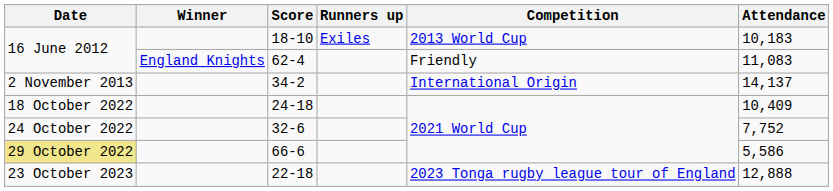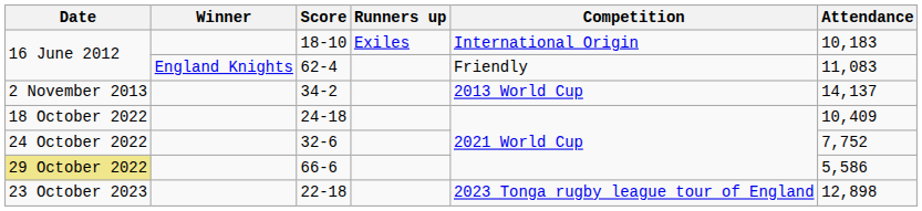 <table class="wikitable">
 <tr>
 <th>Date</th>
 <th>Winner</th>
 <th>Score</th>
 <th>Runners up</th>
 <th>Competition</th>
 <th>Attendance</th>
 </tr>
 <tr>
 <td rowspan="2">16 June 2012</td>
 <td></td>
 <td>18-10</td>
 <td><a href='#'>Exiles</a></td>
-<td><a href='#'>2013 World Cup</a></td>
+<td><a href='#'>International Origin</a></td>
 <td>10,183</td>
 </tr>
 <tr>
 <td> <a href='#'>England Knights</a></td>
 <td>62-4</td>
 <td></td>
 <td>Friendly</td>
 <td>11,083</td>
 </tr>
 <tr>
 <td>2 November 2013</td>
 <td></td>
 <td>34-2</td>
 <td></td>
-<td><a href='#'>International Origin</a></td>
+<td><a href='#'>2013 World Cup</a></td>
 <td>14,137</td>
 </tr>
 <tr>
 <td>18 October 2022</td>
 <td></td>
 <td>24-18</td>
 <td></td>
 <td rowspan="3"><a href='#'>2021 World Cup</a></td>
 <td>10,409</td>
 </tr>
 <tr>
 <td>24 October 2022</td>
 <td></td>
 <td>32-6</td>
 <td></td>
 <td>7,752</td>
 </tr>
 <tr>
 <td style="background: khaki;">29 October 2022</td>
 <td></td>
 <td>66-6</td>
 <td></td>
 <td>5,586</td>
 </tr>
 <tr>
 <td>23 October 2023</td>
 <td></td>
 <td>22-18</td>
 <td></td>
 <td><a href='#'>2023 Tonga rugby league tour of England</a></td>
-<td>12,888</td>
+<td>12,898</td>
 </tr>
 </table>
